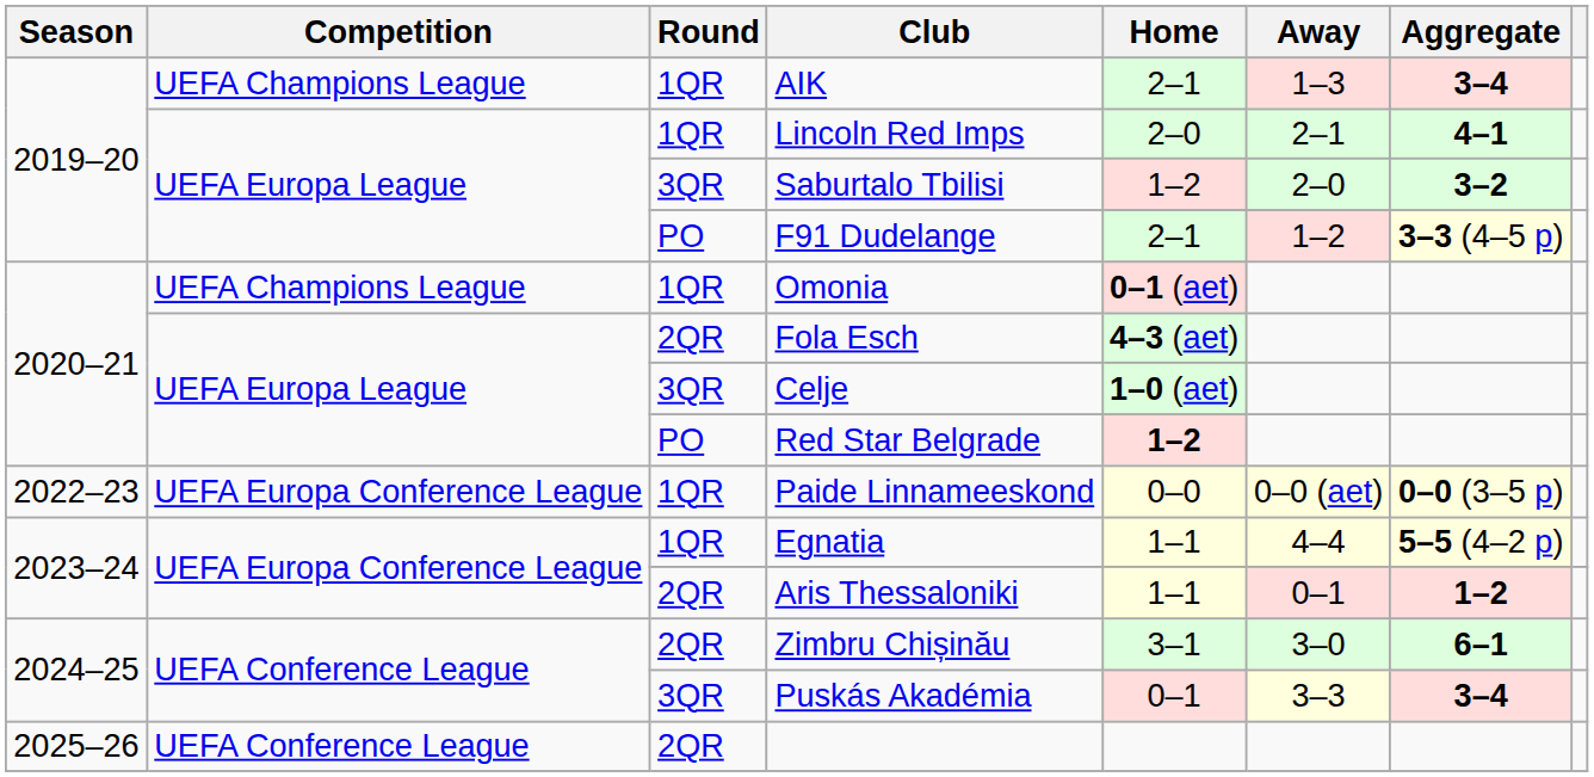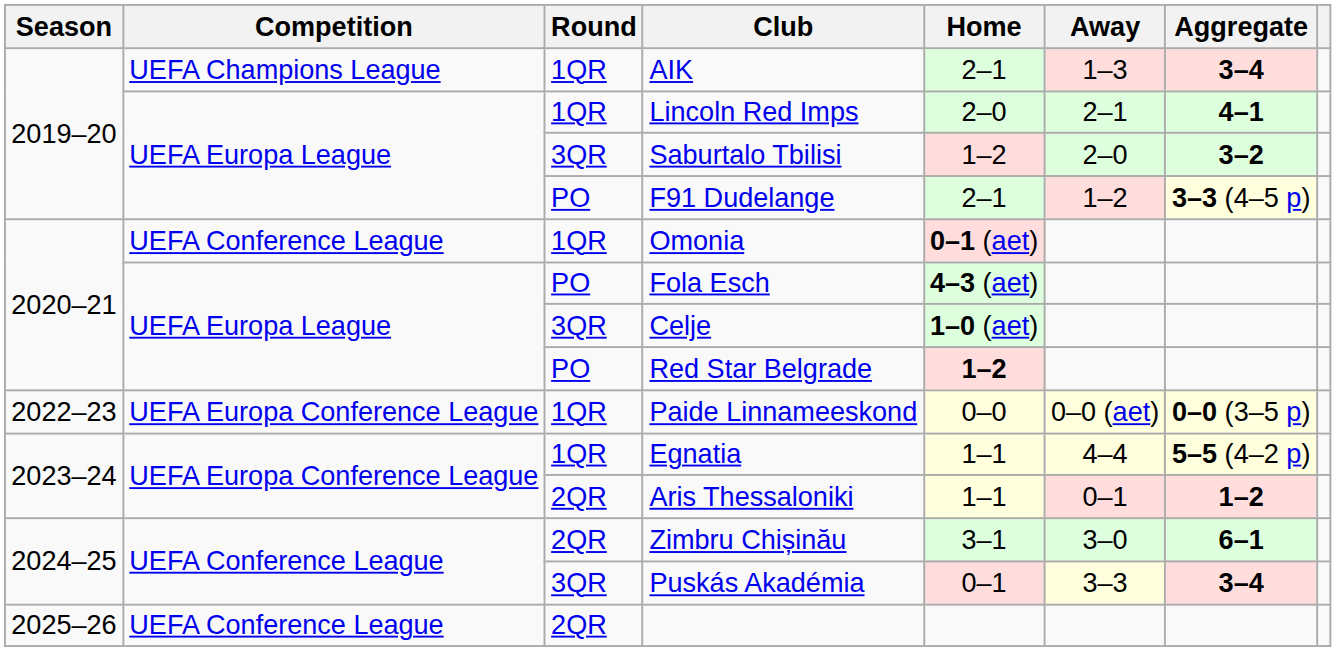 <table class="wikitable mw-collapsible mw-collapsed" align=center cellspacing="0" cellpadding="3" style="border:1px solid #AAAAAA;font-size:90%">
 <tr>
 <th>Season</th>
 <th>Competition</th>
 <th>Round</th>
 <th>Club</th>
 <th>Home</th>
 <th>Away</th>
 <th>Aggregate</th>
 <th></th>
 </tr>
 <tr>
 <td rowspan="4">2019–20</td>
 <td><a href='#'>UEFA Champions League</a></td>
 <td><a href='#'>1QR</a></td>
 <td> <a href='#'>AIK</a></td>
 <td bgcolor="#ddffdd" style="text-align:center;">2–1</td>
 <td bgcolor="#ffdddd" style="text-align:center;">1–3</td>
 <td bgcolor="#ffdddd" style="text-align:center;"><strong>3–4</strong></td>
 <td style="text-align:center;"></td>
 </tr>
 <tr>
 <td rowspan="3"><a href='#'>UEFA Europa League</a></td>
 <td><a href='#'>1QR</a></td>
 <td> <a href='#'>Lincoln Red Imps</a></td>
 <td bgcolor="#ddffdd" style="text-align:center;">2–0</td>
 <td bgcolor="#ddffdd" style="text-align:center;">2–1</td>
 <td bgcolor="#ddffdd" style="text-align:center;"><strong>4–1</strong></td>
 <td style="text-align:center;"></td>
 </tr>
 <tr>
 <td><a href='#'>3QR</a></td>
 <td> <a href='#'>Saburtalo Tbilisi</a></td>
 <td bgcolor="#ffdddd" style="text-align:center;">1–2</td>
 <td bgcolor="#ddffdd" style="text-align:center;">2–0</td>
 <td bgcolor="#ddffdd" style="text-align:center;"><strong>3–2</strong></td>
 <td style="text-align:center;"></td>
 </tr>
 <tr>
 <td><a href='#'>PO</a></td>
 <td> <a href='#'>F91 Dudelange</a></td>
 <td bgcolor="#ddffdd" style="text-align:center;">2–1</td>
 <td bgcolor="#ffdddd" style="text-align:center;">1–2 </td>
 <td bgcolor="#ffffdd" style="text-align:center;"><strong>3–3</strong> (4–5 <a href='#'>p</a>)</td>
 <td style="text-align:center;"></td>
 </tr>
 <tr>
 <td rowspan="4">2020–21</td>
-<td><a href='#'>UEFA Champions League</a></td>
+<td><a href='#'>UEFA Conference League</a></td>
 <td><a href='#'>1QR</a></td>
 <td> <a href='#'>Omonia</a></td>
 <td bgcolor="#ffdddd" style="text-align:center;"><strong>0–1</strong> (<a href='#'>aet</a>)</td>
 <td></td>
 <td></td>
 <td style="text-align:center;"></td>
 </tr>
 <tr>
 <td rowspan="3"><a href='#'>UEFA Europa League</a></td>
-<td><a href='#'>2QR</a></td>
+<td><a href='#'>PO</a></td>
 <td> <a href='#'>Fola Esch</a></td>
 <td bgcolor="#ddffdd" style="text-align:center;"><strong>4–3</strong> (<a href='#'>aet</a>)</td>
 <td></td>
 <td></td>
 <td style="text-align:center;"></td>
 </tr>
 <tr>
 <td><a href='#'>3QR</a></td>
 <td> <a href='#'>Celje</a></td>
 <td bgcolor="#ddffdd" style="text-align:center;"><strong>1–0</strong> (<a href='#'>aet</a>)</td>
 <td></td>
 <td></td>
 <td style="text-align:center;"></td>
 </tr>
 <tr>
 <td><a href='#'>PO</a></td>
 <td> <a href='#'>Red Star Belgrade</a></td>
 <td bgcolor="#ffdddd" style="text-align:center;"><strong>1–2</strong></td>
 <td></td>
 <td></td>
 <td style="text-align:center;"></td>
 </tr>
 <tr>
 <td>2022–23</td>
 <td><a href='#'>UEFA Europa Conference League</a></td>
 <td><a href='#'>1QR</a></td>
 <td> <a href='#'>Paide Linnameeskond</a></td>
 <td style="text-align:center; background:#ffffdd;">0–0</td>
 <td style="text-align:center; background:#ffffdd;">0–0 (<a href='#'>aet</a>)</td>
 <td bgcolor="#ffffdd" style="text-align:center;"><strong>0–0</strong> (3–5 <a href='#'>p</a>)</td>
 <td style="text-align:center;"></td>
 </tr>
 <tr>
 <td rowspan="2">2023–24</td>
 <td rowspan="2"><a href='#'>UEFA Europa Conference League</a></td>
 <td><a href='#'>1QR</a></td>
 <td> <a href='#'>Egnatia</a></td>
 <td style="text-align:center; background:#ffffdd;">1–1</td>
 <td style="text-align:center; background:#ffffdd;">4–4</td>
 <td bgcolor="#ffffdd" style="text-align:center;"><strong>5–5</strong> (4–2 <a href='#'>p</a>)</td>
 <td style="text-align:center;"></td>
 </tr>
 <tr>
 <td><a href='#'>2QR</a></td>
 <td> <a href='#'>Aris Thessaloniki</a></td>
 <td style="text-align:center; background:#ffffdd;">1–1</td>
 <td style="text-align:center; background:#ffdddd;">0–1</td>
 <td style="text-align:center; background:#ffdddd;"><strong>1–2</strong></td>
 <td style="text-align:center;"></td>
 </tr>
 <tr>
 <td rowspan="2">2024–25</td>
 <td rowspan="2"><a href='#'>UEFA Conference League</a></td>
 <td><a href='#'>2QR</a></td>
 <td> <a href='#'>Zimbru Chișinău</a></td>
 <td bgcolor="#ddffdd" style="text-align:center;">3–1</td>
 <td bgcolor="#ddffdd" style="text-align:center;">3–0</td>
 <td bgcolor="#ddffdd" style="text-align:center;"><strong>6–1</strong></td>
 <td style="text-align:center;"></td>
 </tr>
 <tr>
 <td><a href='#'>3QR</a></td>
 <td> <a href='#'>Puskás Akadémia</a></td>
 <td style="text-align:center; background:#ffdddd;">0–1</td>
 <td style="text-align:center; background:#ffffdd;">3–3</td>
 <td style="text-align:center; background:#ffdddd;"><strong>3–4</strong></td>
 <td style="text-align:center;"></td>
 </tr>
 <tr>
 <td>2025–26</td>
 <td><a href='#'>UEFA Conference League</a></td>
 <td><a href='#'>2QR</a></td>
 <td></td>
 <td></td>
 <td></td>
 <td></td>
 <td></td>
 </tr>
 </table>
